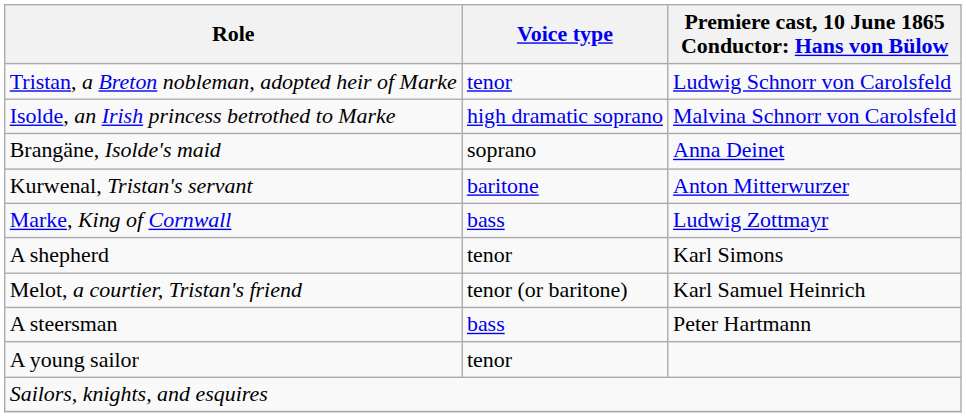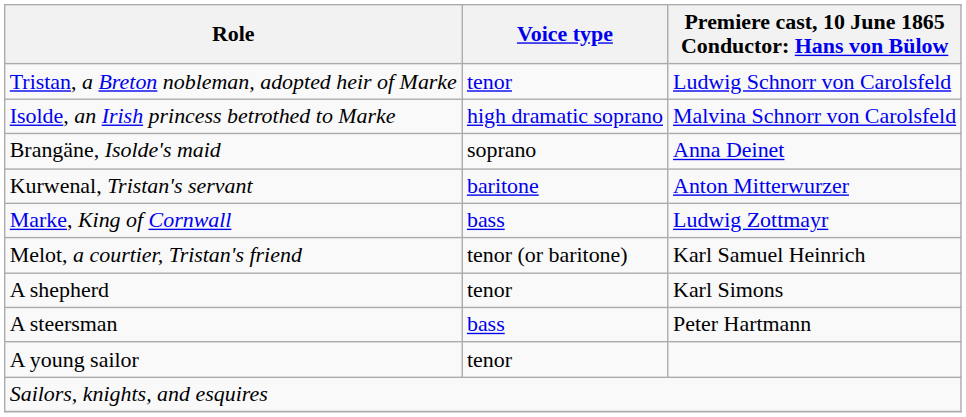 <table class="wikitable">
 <tr>
 <th>Role</th>
 <th><a href='#'>Voice type</a></th>
 <th>Premiere cast, 10 June 1865<br>Conductor: <a href='#'>Hans von Bülow</a></th>
 </tr>
 <tr>
 <td><a href='#'>Tristan</a>, <em>a <a href='#'>Breton</a> nobleman, adopted heir of Marke</em></td>
 <td><a href='#'>tenor</a></td>
 <td><a href='#'>Ludwig Schnorr von Carolsfeld</a></td>
 </tr>
 <tr>
 <td><a href='#'>Isolde</a>, <em>an <a href='#'>Irish</a> princess betrothed to Marke</em></td>
 <td><a href='#'>high dramatic soprano</a></td>
 <td><a href='#'>Malvina Schnorr von Carolsfeld</a></td>
 </tr>
 <tr>
 <td>Brangäne, <em>Isolde's maid</em></td>
 <td>soprano</td>
 <td><a href='#'>Anna Deinet</a></td>
 </tr>
 <tr>
 <td>Kurwenal, <em>Tristan's servant</em></td>
 <td><a href='#'>baritone</a></td>
 <td><a href='#'>Anton Mitterwurzer</a></td>
 </tr>
 <tr>
 <td><a href='#'>Marke</a>, <em>King of <a href='#'>Cornwall</a></em></td>
 <td><a href='#'>bass</a></td>
 <td><a href='#'>Ludwig Zottmayr</a></td>
 </tr>
 <tr>
+<td>Melot, <em>a courtier, Tristan's friend</em></td>
+<td>tenor (or baritone)</td>
+<td>Karl Samuel Heinrich</td>
+</tr>
+<tr>
 <td>A shepherd</td>
 <td>tenor</td>
 <td>Karl Simons</td>
-</tr>
-<tr>
-<td>Melot, <em>a courtier, Tristan's friend</em></td>
-<td>tenor (or baritone)</td>
-<td>Karl Samuel Heinrich</td>
 </tr>
 <tr>
 <td>A steersman</td>
 <td><a href='#'>bass</a></td>
 <td>Peter Hartmann</td>
 </tr>
 <tr>
 <td>A young sailor</td>
 <td>tenor</td>
 <td></td>
 </tr>
 <tr>
 <td colspan="3"><em>Sailors, knights, and esquires</em></td>
 </tr>
 <tr>
 </tr>
 </table>
